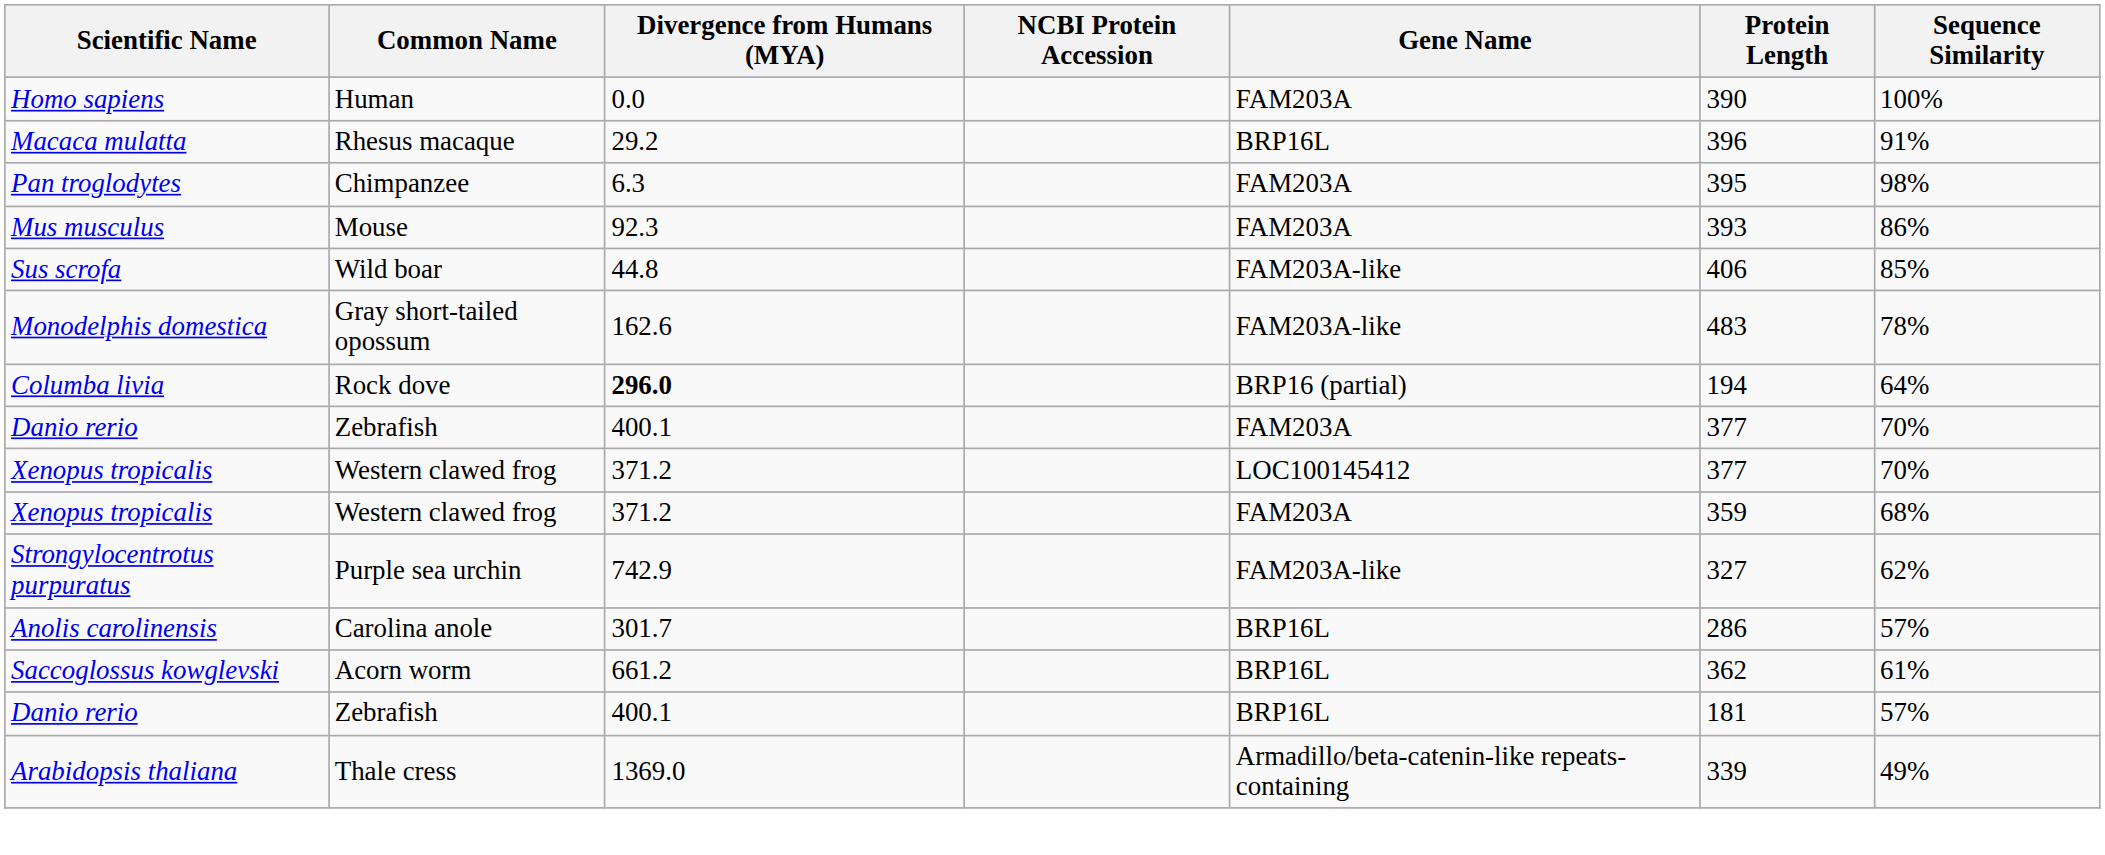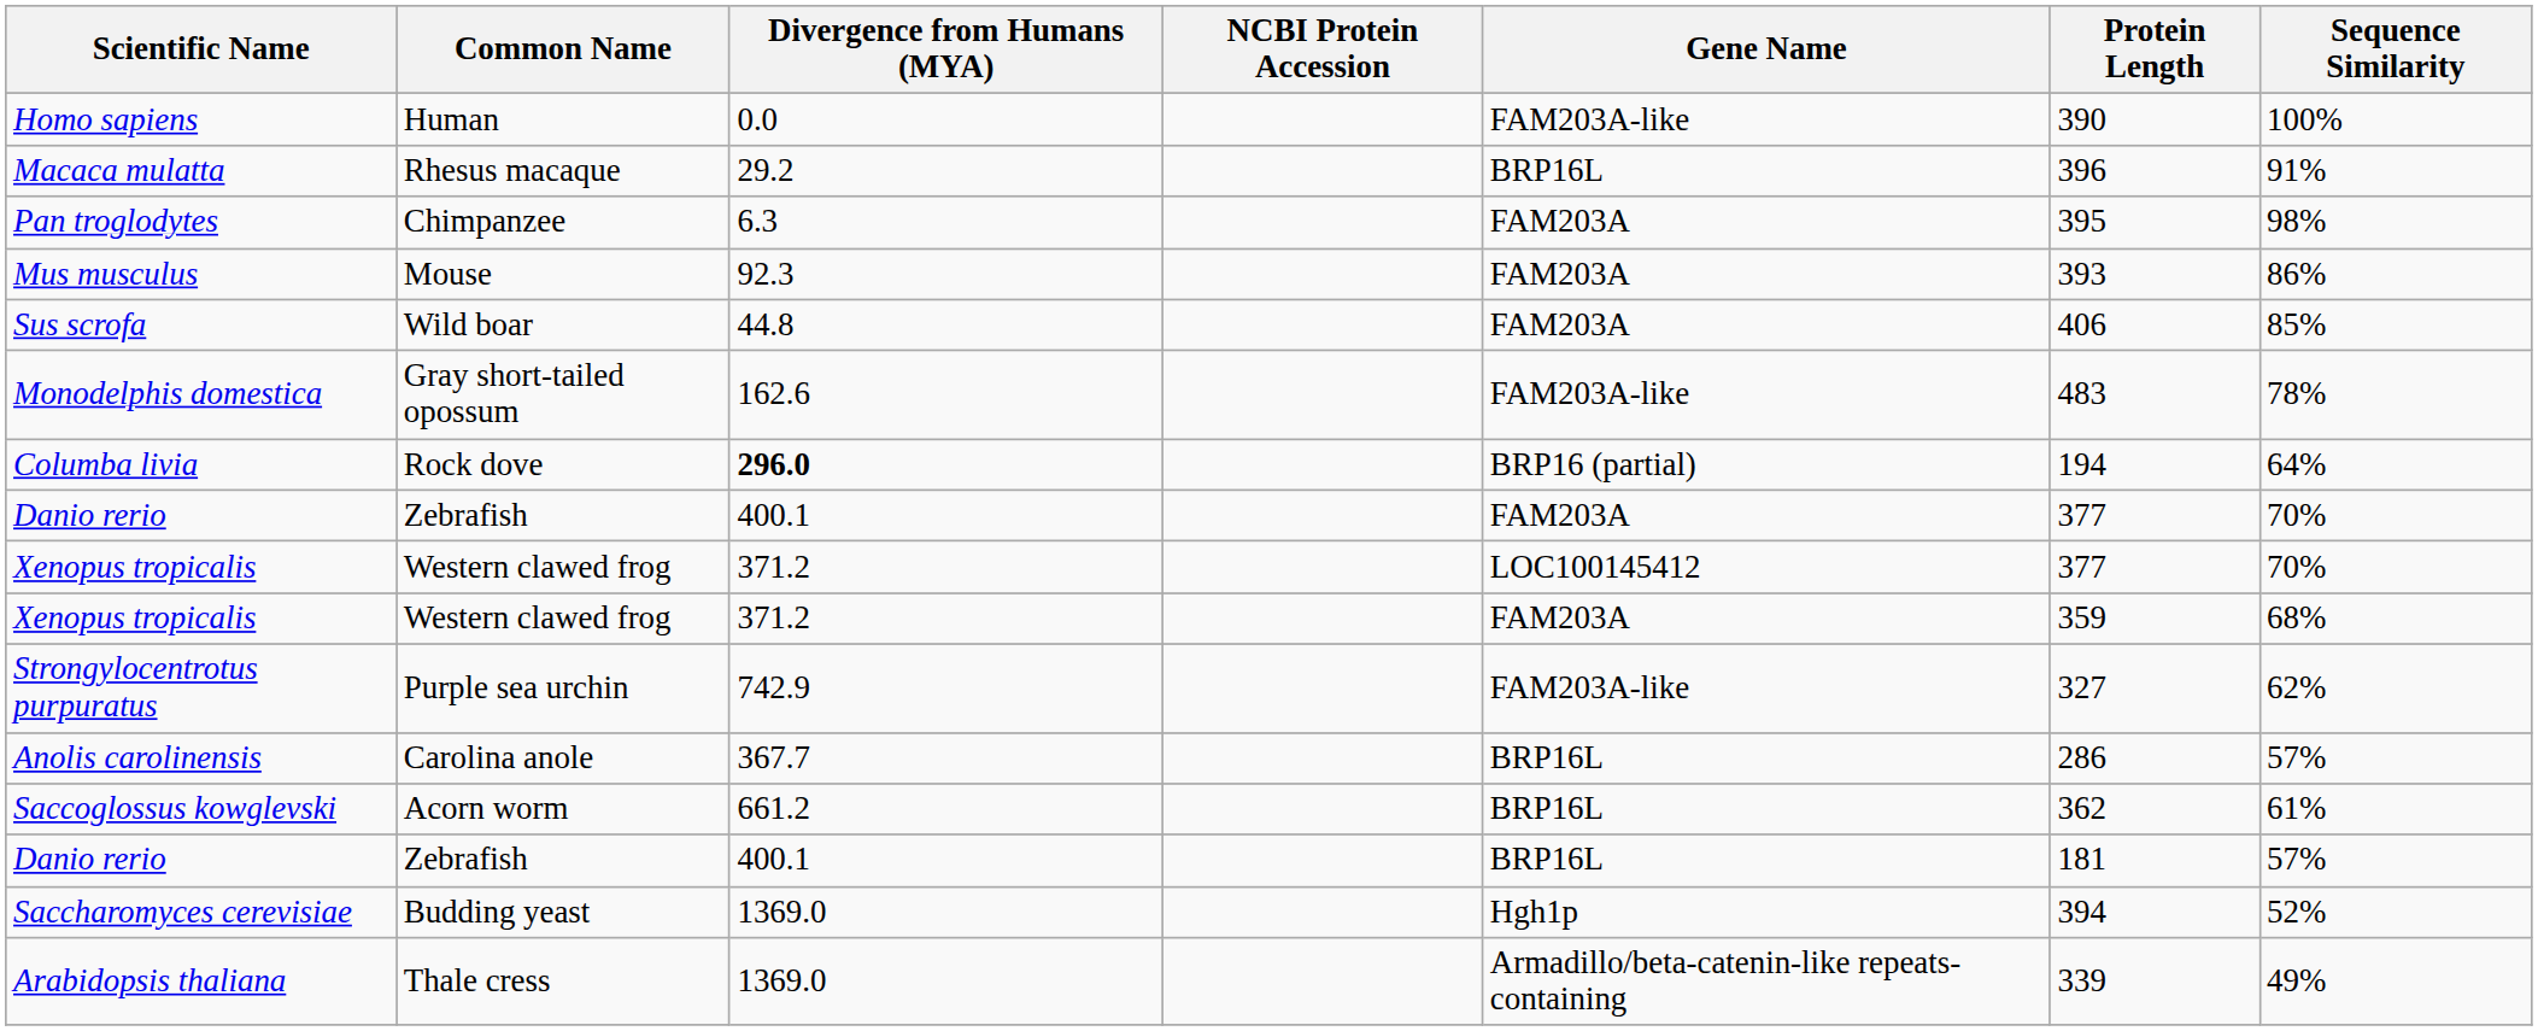 <table class="wikitable sortable">
 <tr>
 <th>Scientific Name</th>
 <th>Common Name</th>
 <th>Divergence from Humans (MYA)</th>
 <th>NCBI Protein Accession</th>
 <th>Gene Name</th>
 <th>Protein Length</th>
 <th>Sequence Similarity</th>
 </tr>
 <tr>
 <td><em><a href='#'>Homo sapiens</a></em></td>
 <td>Human</td>
 <td>0.0</td>
 <td></td>
-<td>FAM203A</td>
+<td>FAM203A-like</td>
 <td>390</td>
 <td>100%</td>
 </tr>
 <tr>
 <td><em><a href='#'>Macaca mulatta</a></em></td>
 <td>Rhesus macaque</td>
 <td>29.2</td>
 <td></td>
 <td>BRP16L</td>
 <td>396</td>
 <td>91%</td>
 </tr>
 <tr>
 <td><em><a href='#'>Pan troglodytes</a></em></td>
 <td>Chimpanzee</td>
 <td>6.3</td>
 <td></td>
 <td>FAM203A</td>
 <td>395</td>
 <td>98%</td>
 </tr>
 <tr>
 <td><em><a href='#'>Mus musculus</a></em></td>
 <td>Mouse</td>
 <td>92.3</td>
 <td></td>
 <td>FAM203A</td>
 <td>393</td>
 <td>86%</td>
 </tr>
 <tr>
 <td><em><a href='#'>Sus scrofa</a></em></td>
 <td>Wild boar</td>
 <td>44.8</td>
 <td></td>
-<td>FAM203A-like</td>
+<td>FAM203A</td>
 <td>406</td>
 <td>85%</td>
 </tr>
 <tr>
 <td><em><a href='#'>Monodelphis domestica</a></em></td>
 <td>Gray short-tailed opossum</td>
 <td>162.6</td>
 <td></td>
 <td>FAM203A-like</td>
 <td>483</td>
 <td>78%</td>
 </tr>
 <tr>
 <td><em><a href='#'>Columba livia</a></em></td>
 <td>Rock dove</td>
 <td><strong>296.0</strong></td>
 <td></td>
 <td>BRP16 (partial)</td>
 <td>194</td>
 <td>64%</td>
 </tr>
 <tr>
 <td><em><a href='#'>Danio rerio</a></em></td>
 <td>Zebrafish</td>
 <td>400.1</td>
 <td></td>
 <td>FAM203A</td>
 <td>377</td>
 <td>70%</td>
 </tr>
 <tr>
 <td><em><a href='#'>Xenopus tropicalis</a></em></td>
 <td>Western clawed frog</td>
 <td>371.2</td>
 <td></td>
 <td>LOC100145412</td>
 <td>377</td>
 <td>70%</td>
 </tr>
 <tr>
 <td><em><a href='#'>Xenopus tropicalis</a></em></td>
 <td>Western clawed frog</td>
 <td>371.2</td>
 <td></td>
 <td>FAM203A</td>
 <td>359</td>
 <td>68%</td>
 </tr>
 <tr>
 <td><em><a href='#'>Strongylocentrotus purpuratus</a></em></td>
 <td>Purple sea urchin</td>
 <td>742.9</td>
 <td></td>
 <td>FAM203A-like</td>
 <td>327</td>
 <td>62%</td>
 </tr>
 <tr>
 <td><em><a href='#'>Anolis carolinensis</a></em></td>
 <td>Carolina anole</td>
-<td>301.7</td>
+<td>367.7</td>
 <td></td>
 <td>BRP16L</td>
 <td>286</td>
 <td>57%</td>
 </tr>
 <tr>
 <td><em><a href='#'>Saccoglossus kowglevski</a></em></td>
 <td>Acorn worm</td>
 <td>661.2</td>
 <td></td>
 <td>BRP16L</td>
 <td>362</td>
 <td>61%</td>
 </tr>
 <tr>
 <td><em><a href='#'>Danio rerio</a></em></td>
 <td>Zebrafish</td>
 <td>400.1</td>
 <td></td>
 <td>BRP16L</td>
 <td>181</td>
 <td>57%</td>
 </tr>
 <tr>
+<td><em><a href='#'>Saccharomyces cerevisiae</a></em></td>
+<td>Budding yeast</td>
+<td>1369.0</td>
+<td></td>
+<td>Hgh1p</td>
+<td>394</td>
+<td>52%</td>
+</tr>
+<tr>
 <td><em><a href='#'>Arabidopsis thaliana</a></em></td>
 <td>Thale cress</td>
 <td>1369.0</td>
 <td></td>
 <td>Armadillo/beta-catenin-like repeats-containing</td>
 <td>339</td>
 <td>49%</td>
 </tr>
 </table>
